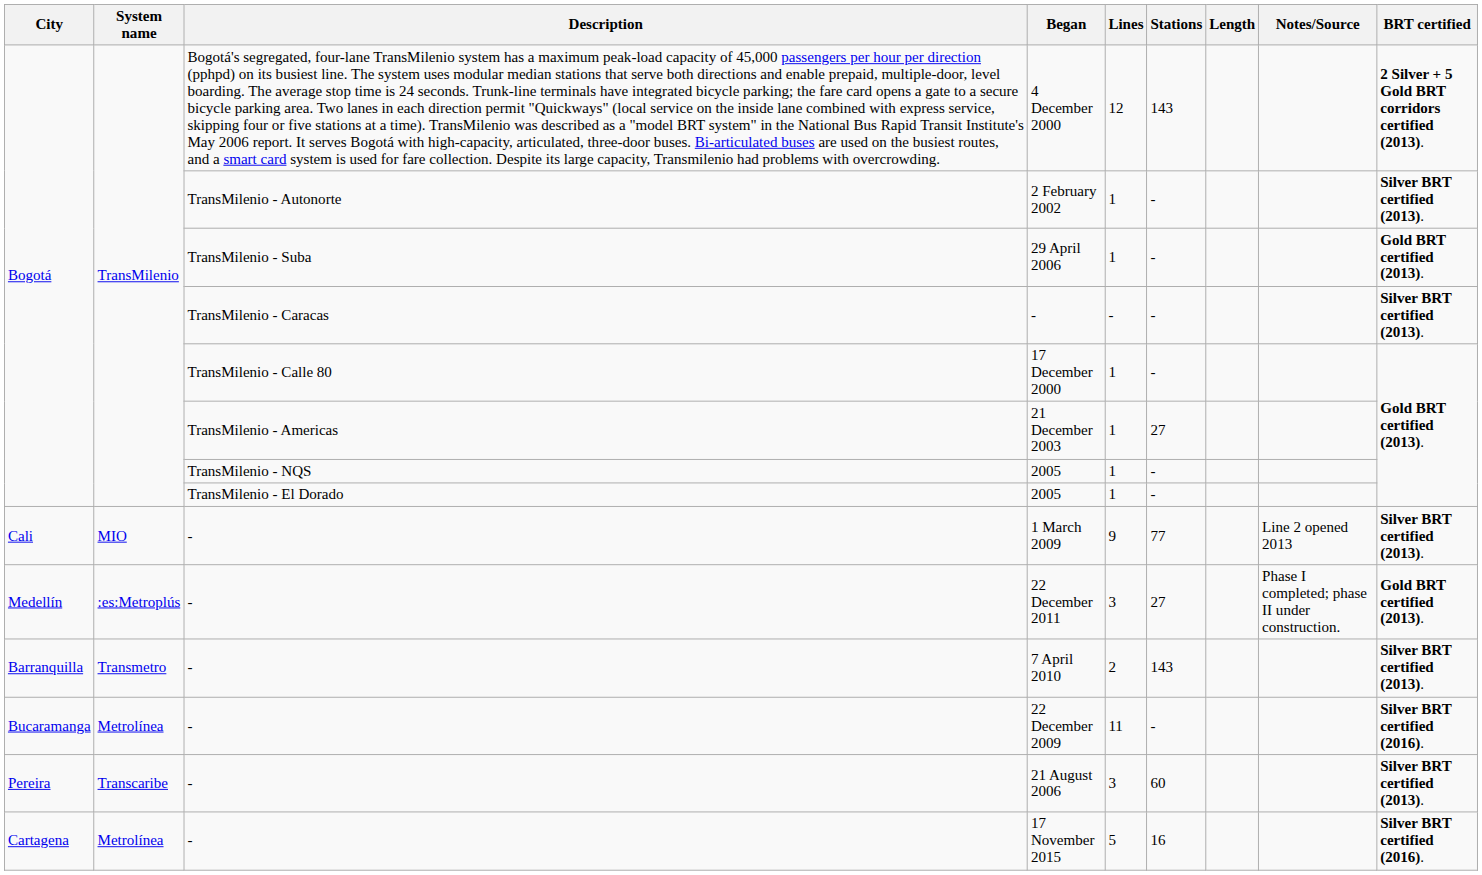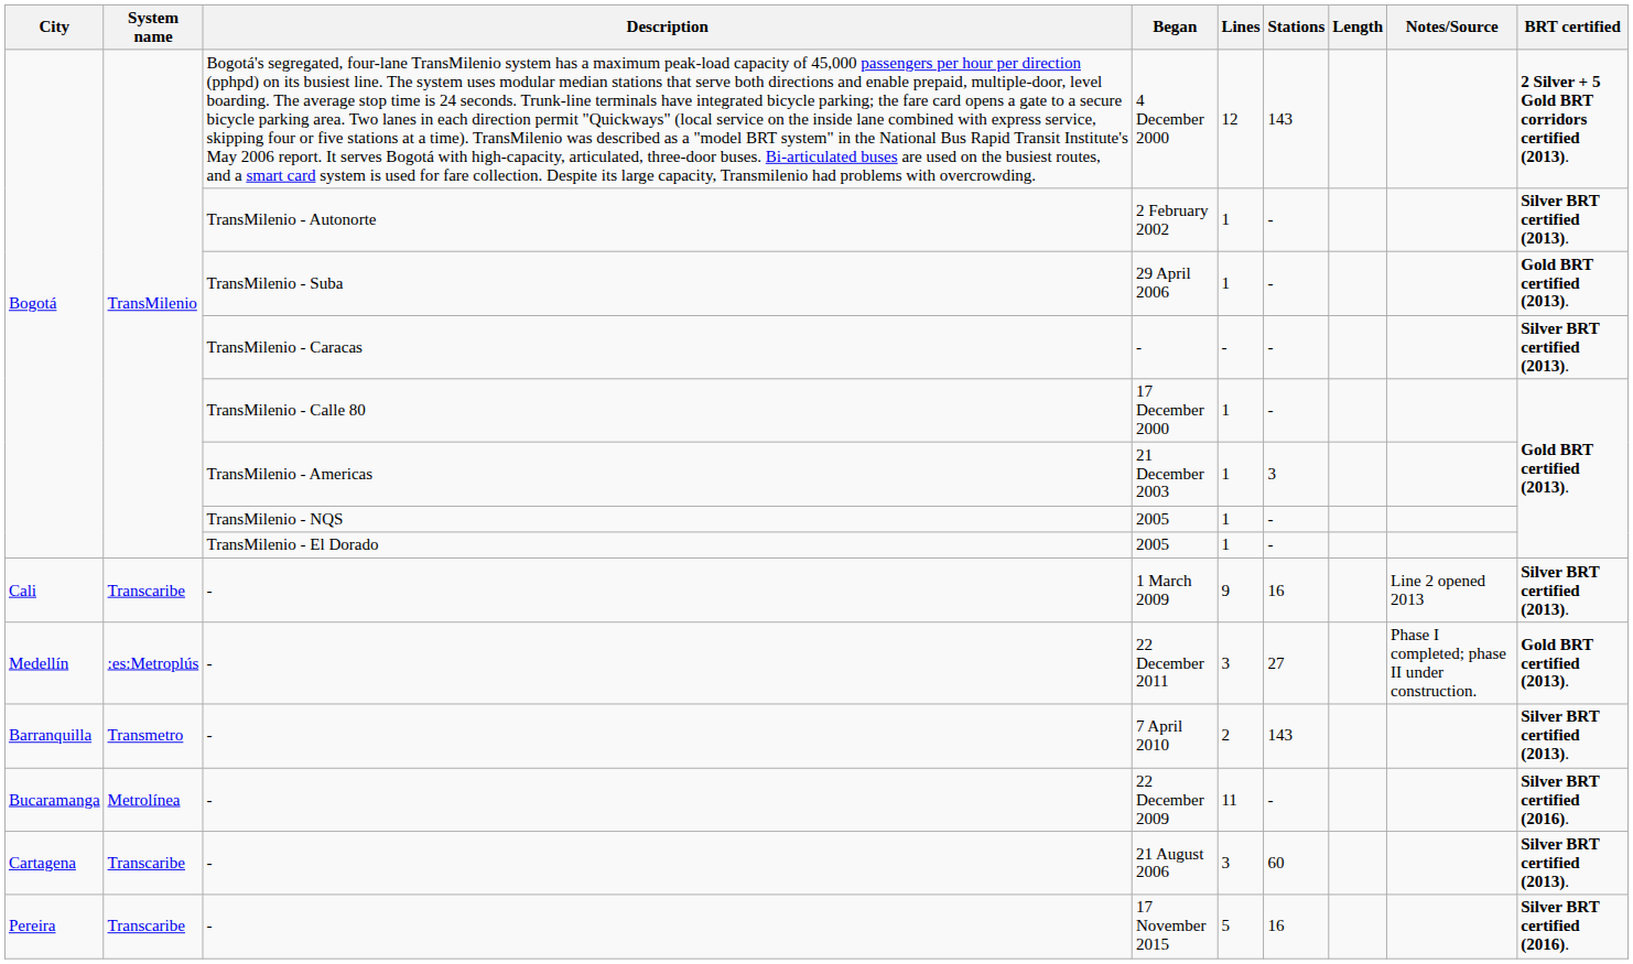 <table class="wikitable">
 <tr>
 <th>City</th>
 <th>System name</th>
 <th>Description</th>
 <th>Began</th>
 <th>Lines</th>
 <th>Stations</th>
 <th>Length</th>
 <th>Notes/Source</th>
 <th>BRT certified</th>
 </tr>
 <tr>
 <td rowspan="8"><a href='#'>Bogotá</a></td>
 <td rowspan="8"><a href='#'>TransMilenio</a></td>
 <td>Bogotá's segregated, four-lane TransMilenio system has a maximum peak-load capacity of 45,000 <a href='#'>passengers per hour per direction</a> (pphpd) on its busiest line. The system uses modular median stations that serve both directions and enable prepaid, multiple-door, level boarding. The average stop time is 24 seconds. Trunk-line terminals have integrated bicycle parking; the fare card opens a gate to a secure bicycle parking area. Two lanes in each direction permit "Quickways" (local service on the inside lane combined with express service, skipping four or five stations at a time). TransMilenio was described as a "model BRT system" in the National Bus Rapid Transit Institute's May 2006 report. It serves Bogotá with high-capacity, articulated, three-door buses. <a href='#'>Bi-articulated buses</a> are used on the busiest routes, and a <a href='#'>smart card</a> system is used for fare collection. Despite its large capacity, Transmilenio had problems with overcrowding.</td>
 <td>4 December 2000</td>
 <td>12</td>
 <td>143</td>
 <td></td>
 <td></td>
 <td><strong>2 Silver + 5 Gold BRT corridors certified (2013)</strong>.</td>
 </tr>
 <tr>
 <td>TransMilenio - Autonorte</td>
 <td>2 February 2002</td>
 <td>1</td>
 <td>-</td>
 <td></td>
 <td></td>
 <td><strong>Silver BRT certified (2013)</strong>.</td>
 </tr>
 <tr>
 <td>TransMilenio - Suba</td>
 <td>29 April 2006</td>
 <td>1</td>
 <td>-</td>
 <td></td>
 <td></td>
 <td><strong>Gold BRT certified (2013)</strong>.</td>
 </tr>
 <tr>
 <td>TransMilenio - Caracas</td>
 <td>-</td>
 <td>-</td>
 <td>-</td>
 <td></td>
 <td></td>
 <td><strong>Silver BRT certified (2013)</strong>.</td>
 </tr>
 <tr>
 <td>TransMilenio - Calle 80</td>
 <td>17 December 2000</td>
 <td>1</td>
 <td>-</td>
 <td></td>
 <td></td>
 <td rowspan="4"><strong>Gold BRT certified (2013)</strong>.</td>
 </tr>
 <tr>
 <td>TransMilenio - Americas</td>
 <td>21 December 2003</td>
 <td>1</td>
-<td>27</td>
+<td>3</td>
 <td></td>
 <td></td>
 </tr>
 <tr>
 <td>TransMilenio - NQS</td>
 <td>2005</td>
 <td>1</td>
 <td>-</td>
 <td></td>
 <td></td>
 </tr>
 <tr>
 <td>TransMilenio - El Dorado</td>
 <td>2005</td>
 <td>1</td>
 <td>-</td>
 <td></td>
 <td></td>
 </tr>
 <tr>
 <td><a href='#'>Cali</a></td>
-<td><a href='#'>MIO</a></td>
+<td><a href='#'>Transcaribe</a></td>
 <td>-</td>
 <td>1 March 2009</td>
 <td>9</td>
-<td>77</td>
+<td>16</td>
 <td></td>
 <td>Line 2 opened 2013</td>
 <td><strong>Silver BRT certified (2013)</strong>.</td>
 </tr>
 <tr>
 <td><a href='#'>Medellín</a></td>
 <td><a href='#'>:es:Metroplús</a></td>
 <td>-</td>
 <td>22 December 2011</td>
 <td>3</td>
 <td>27</td>
 <td></td>
 <td>Phase I completed; phase II under construction.</td>
 <td><strong>Gold BRT certified (2013)</strong>.</td>
 </tr>
 <tr>
 <td><a href='#'>Barranquilla</a></td>
 <td><a href='#'>Transmetro</a></td>
 <td>-</td>
 <td>7 April 2010</td>
 <td>2</td>
 <td>143</td>
 <td></td>
 <td></td>
 <td><strong>Silver BRT certified (2013)</strong>.</td>
 </tr>
 <tr>
 <td><a href='#'>Bucaramanga</a></td>
 <td><a href='#'>Metrolínea</a></td>
 <td>-</td>
 <td>22 December 2009</td>
 <td>11</td>
 <td>-</td>
 <td></td>
 <td></td>
 <td><strong>Silver BRT certified (2016)</strong>.</td>
 </tr>
 <tr>
-<td><a href='#'>Pereira</a></td>
+<td><a href='#'>Cartagena</a></td>
 <td><a href='#'>Transcaribe</a></td>
 <td>-</td>
 <td>21 August 2006</td>
 <td>3</td>
 <td>60</td>
 <td></td>
 <td></td>
 <td><strong>Silver BRT certified (2013)</strong>.</td>
 </tr>
 <tr>
-<td><a href='#'>Cartagena</a></td>
-<td><a href='#'>Metrolínea</a></td>
+<td><a href='#'>Pereira</a></td>
+<td><a href='#'>Transcaribe</a></td>
 <td>-</td>
 <td>17 November 2015</td>
 <td>5</td>
 <td>16</td>
 <td></td>
 <td></td>
 <td><strong>Silver BRT certified (2016)</strong>.</td>
 </tr>
 </table>
